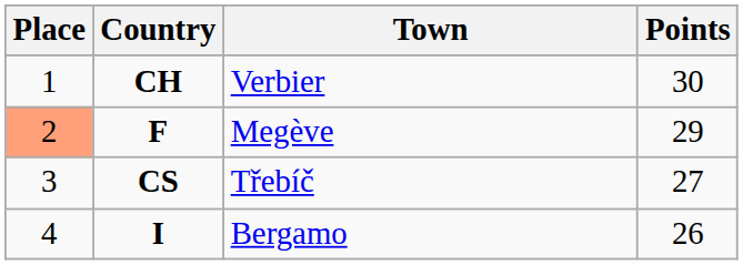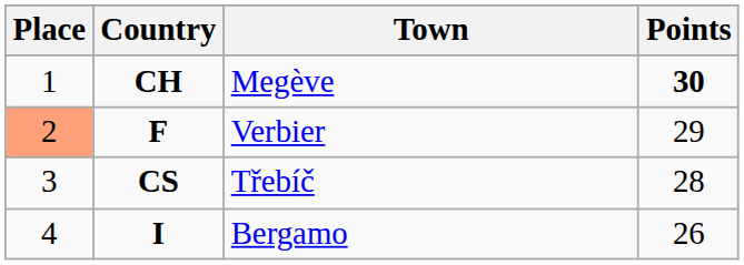 <table class="wikitable" style="text-align;">
 <tr>
 <th width="25">Place</th>
 <th width="25">Country</th>
 <th width="200">Town</th>
 <th width="25">Points</th>
 </tr>
 <tr>
 <td align="center">1</td>
 <td align="center"><strong>CH</strong></td>
-<td align="left"><a href='#'>Verbier</a></td>
-<td align="center">30</td>
+<td align="left"><a href='#'>Megève</a></td>
+<td align="center"><strong>30</strong></td>
 </tr>
 <tr>
 <td align="center" style="background: lightsalmon;">2</td>
 <td align="center"><strong>F</strong></td>
-<td align="left"><a href='#'>Megève</a></td>
+<td align="left"><a href='#'>Verbier</a></td>
 <td align="center">29</td>
 </tr>
 <tr>
 <td align="center">3</td>
 <td align="center"><strong>CS</strong></td>
 <td align="left"><a href='#'>Třebíč</a></td>
-<td align="center">27</td>
+<td align="center">28</td>
 </tr>
 <tr>
 <td align="center">4</td>
 <td align="center"><strong>I</strong></td>
 <td align="left"><a href='#'>Bergamo</a></td>
 <td align="center">26</td>
 </tr>
 </table>
